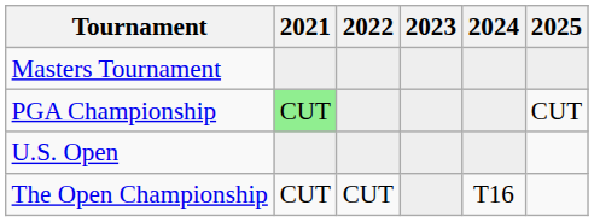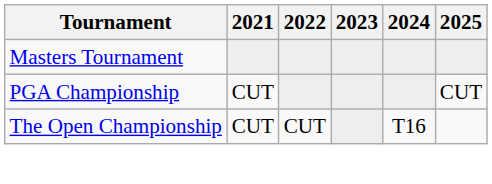 <table class="wikitable" style="font-size:95%;text-align:center;">
 <tr>
 <th>Tournament</th>
 <th>2021</th>
 <th>2022</th>
 <th>2023</th>
 <th>2024</th>
 <th>2025</th>
 </tr>
 <tr>
 <td align=left><a href='#'>Masters Tournament</a></td>
 <td style="background:#eeeeee;"></td>
 <td style="background:#eeeeee;"></td>
 <td style="background:#eeeeee;"></td>
 <td style="background:#eeeeee;"></td>
 <td style="background:#eeeeee;"></td>
 </tr>
 <tr>
 <td align=left><a href='#'>PGA Championship</a></td>
-<td style="background: lightgreen;">CUT</td>
+<td>CUT</td>
 <td style="background:#eeeeee;"></td>
 <td style="background:#eeeeee;"></td>
 <td style="background:#eeeeee;"></td>
 <td>CUT</td>
-</tr>
-<tr>
-<td align=left><a href='#'>U.S. Open</a></td>
-<td style="background:#eeeeee;"></td>
-<td style="background:#eeeeee;"></td>
-<td style="background:#eeeeee;"></td>
-<td style="background:#eeeeee;"></td>
-<td></td>
 </tr>
 <tr>
 <td align=left><a href='#'>The Open Championship</a></td>
 <td>CUT</td>
 <td>CUT</td>
 <td style="background:#eeeeee;"></td>
 <td>T16</td>
 <td></td>
 </tr>
 </table>
